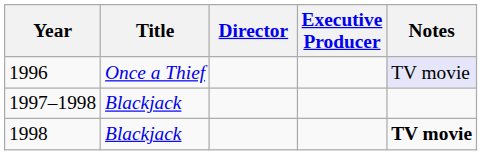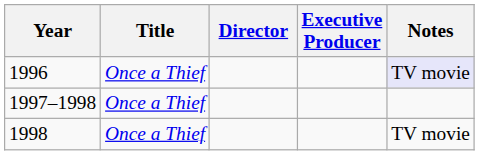 <table class="wikitable">
 <tr>
 <th>Year</th>
 <th>Title</th>
 <th width="65"><a href='#'>Director</a></th>
 <th width="65"><a href='#'>Executive Producer</a></th>
 <th>Notes</th>
 </tr>
 <tr>
 <td>1996</td>
 <td><em><a href='#'>Once a Thief</a></em></td>
 <td></td>
 <td></td>
 <td style="background: lavender;">TV movie</td>
 </tr>
 <tr>
 <td>1997–1998</td>
-<td><em><a href='#'>Blackjack</a></em></td>
+<td><em><a href='#'>Once a Thief</a></em></td>
 <td></td>
 <td></td>
 <td></td>
 </tr>
 <tr>
 <td>1998</td>
-<td><em><a href='#'>Blackjack</a></em></td>
+<td><em><a href='#'>Once a Thief</a></em></td>
 <td></td>
 <td></td>
-<td><strong>TV movie</strong></td>
+<td>TV movie</td>
 </tr>
 </table>
